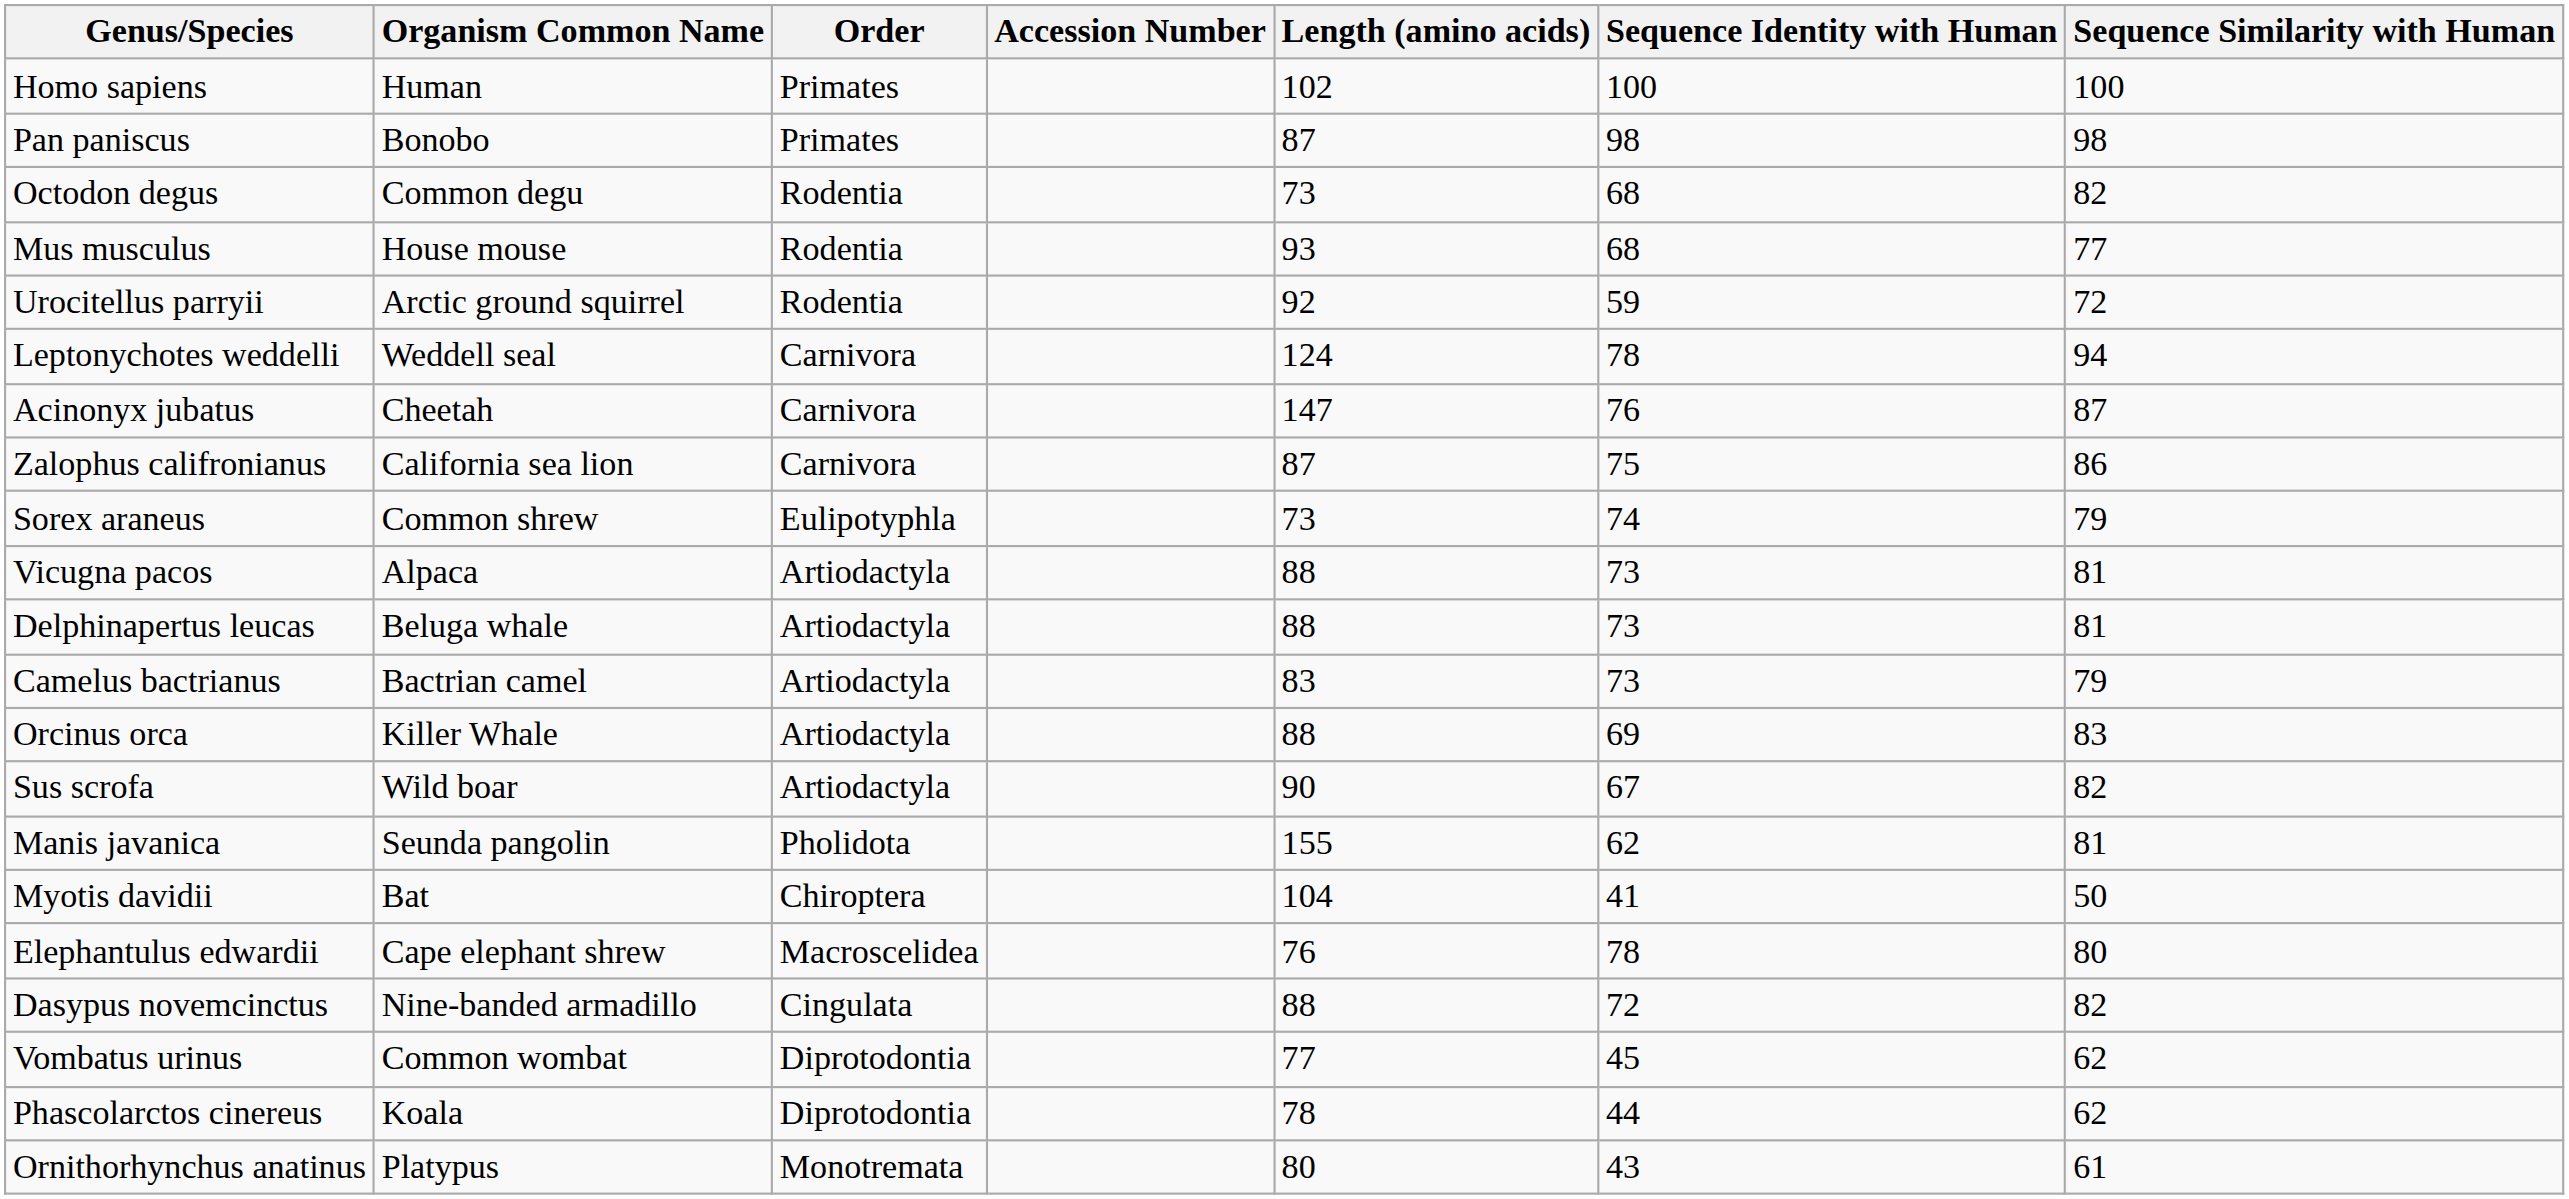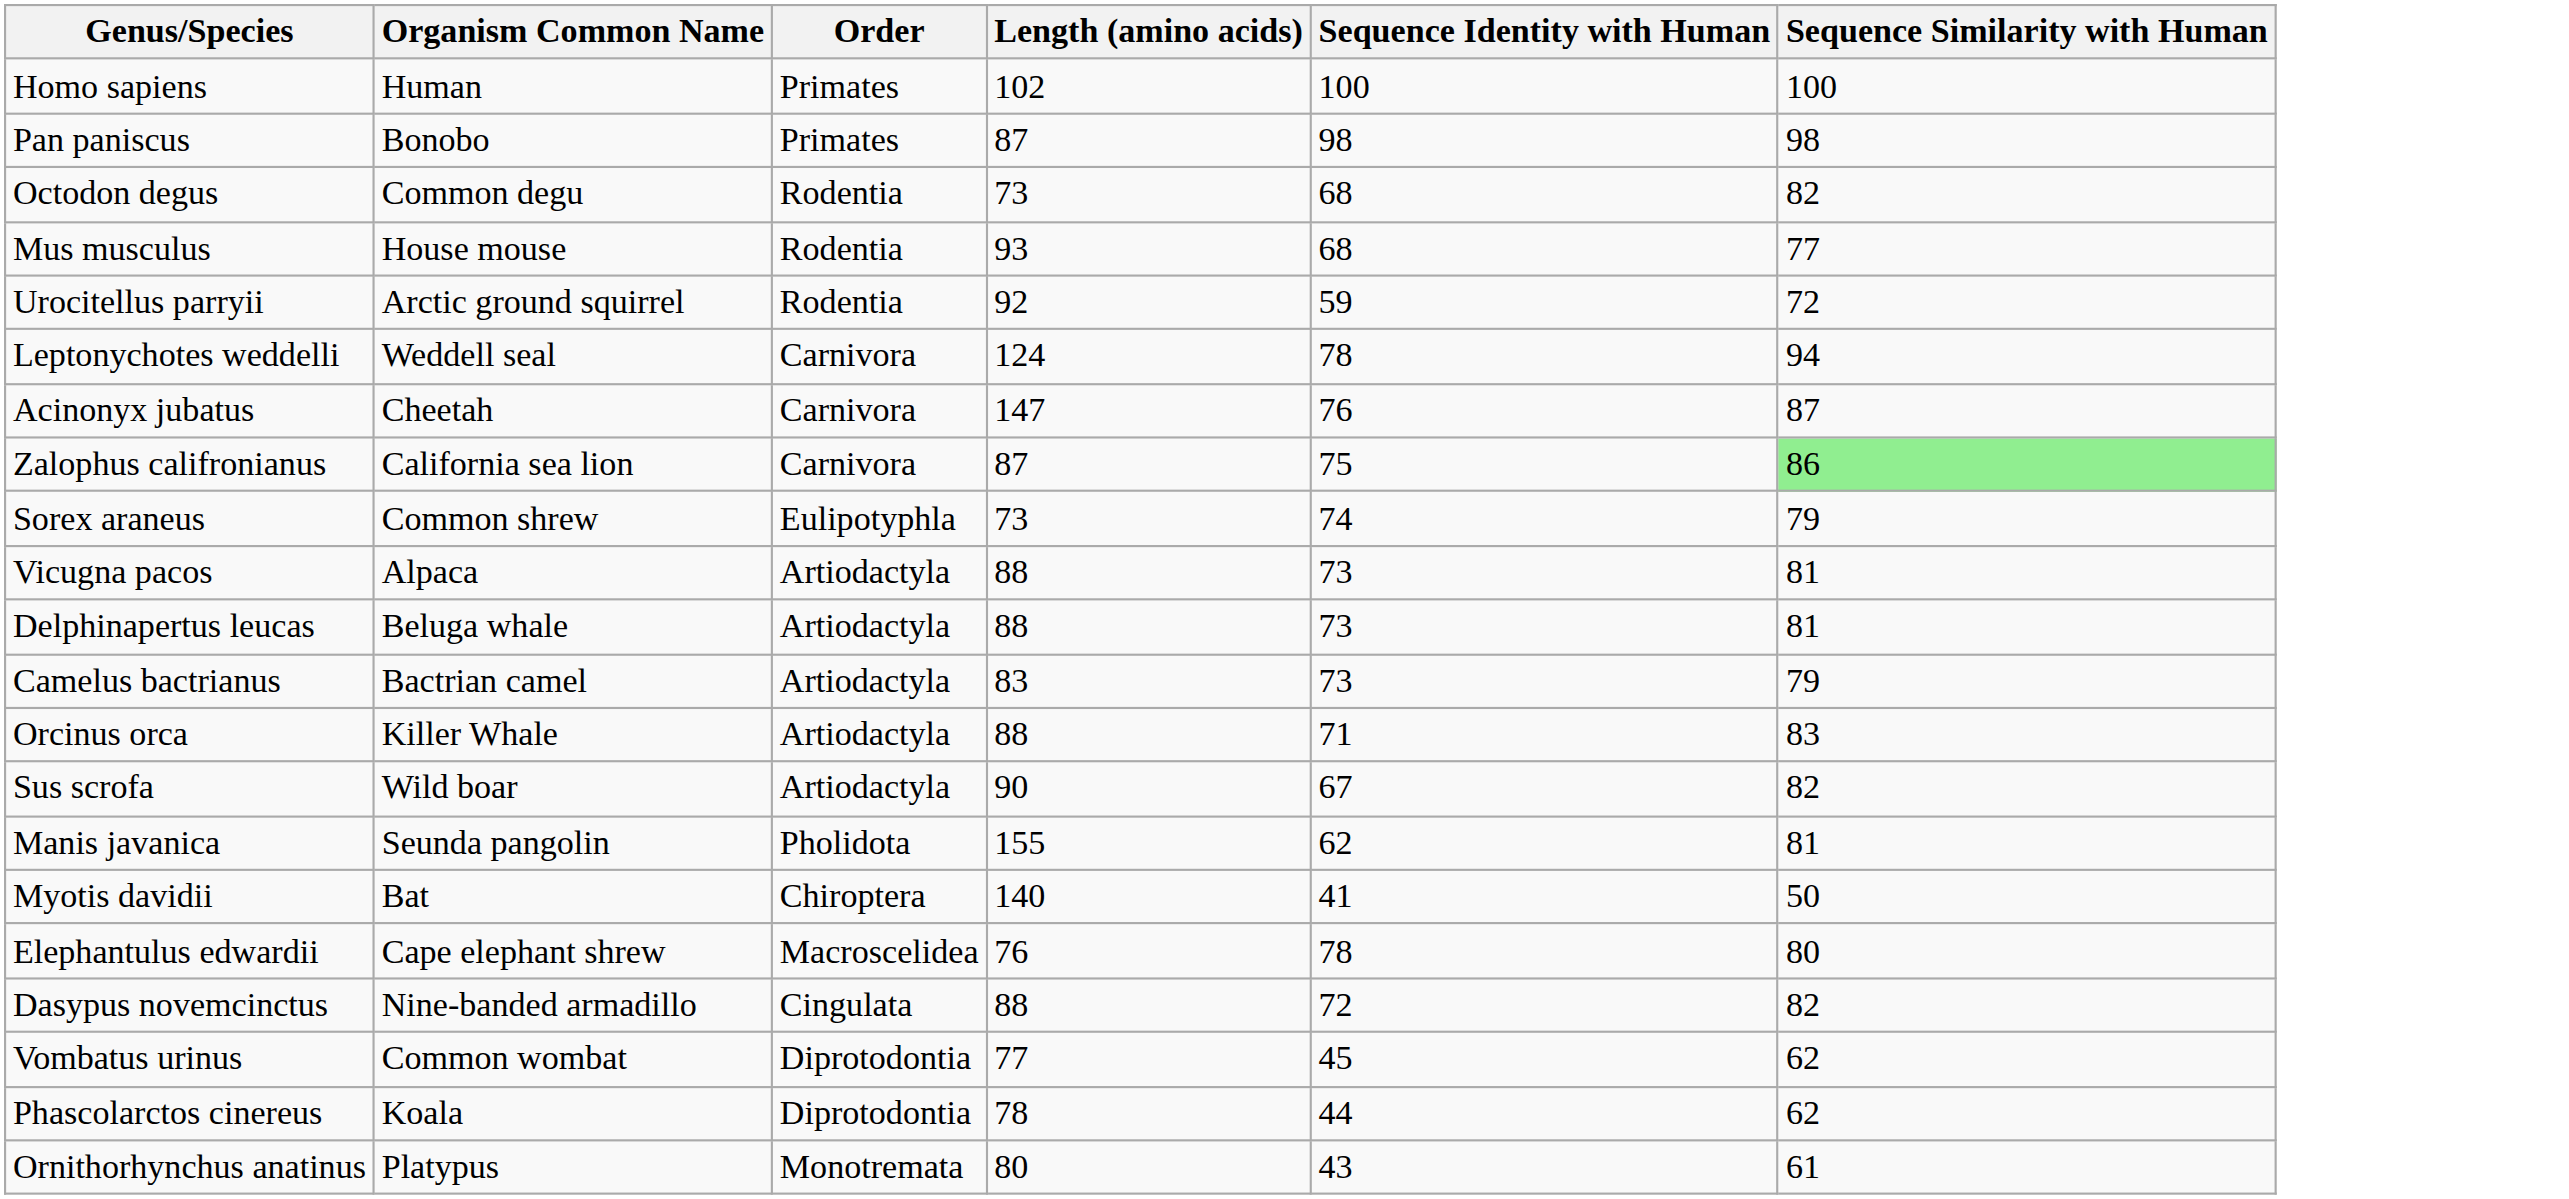 <table class="wikitable">
 <tr>
 <th>Genus/Species</th>
 <th>Organism Common Name</th>
 <th>Order</th>
-<th>Accession Number</th>
 <th>Length (amino acids)</th>
 <th>Sequence Identity with Human</th>
 <th>Sequence Similarity with Human</th>
 </tr>
 <tr>
 <td>Homo sapiens</td>
 <td>Human</td>
 <td>Primates</td>
-<td></td>
 <td>102</td>
 <td>100</td>
 <td>100</td>
 </tr>
 <tr>
 <td>Pan paniscus</td>
 <td>Bonobo</td>
 <td>Primates</td>
-<td></td>
 <td>87</td>
 <td>98</td>
 <td>98</td>
 </tr>
 <tr>
 <td>Octodon degus</td>
 <td>Common degu</td>
 <td>Rodentia</td>
-<td></td>
 <td>73</td>
 <td>68</td>
 <td>82</td>
 </tr>
 <tr>
 <td>Mus musculus</td>
 <td>House mouse</td>
 <td>Rodentia</td>
-<td></td>
 <td>93</td>
 <td>68</td>
 <td>77</td>
 </tr>
 <tr>
 <td>Urocitellus parryii</td>
 <td>Arctic ground squirrel</td>
 <td>Rodentia</td>
-<td></td>
 <td>92</td>
 <td>59</td>
 <td>72</td>
 </tr>
 <tr>
 <td>Leptonychotes weddelli</td>
 <td>Weddell seal</td>
 <td>Carnivora</td>
-<td></td>
 <td>124</td>
 <td>78</td>
 <td>94</td>
 </tr>
 <tr>
 <td>Acinonyx jubatus</td>
 <td>Cheetah</td>
 <td>Carnivora</td>
-<td></td>
 <td>147</td>
 <td>76</td>
 <td>87</td>
 </tr>
 <tr>
 <td>Zalophus califronianus</td>
 <td>California sea lion</td>
 <td>Carnivora</td>
-<td></td>
 <td>87</td>
 <td>75</td>
-<td>86</td>
+<td style="background: lightgreen;">86</td>
 </tr>
 <tr>
 <td>Sorex araneus</td>
 <td>Common shrew</td>
 <td>Eulipotyphla</td>
-<td></td>
 <td>73</td>
 <td>74</td>
 <td>79</td>
 </tr>
 <tr>
 <td>Vicugna pacos</td>
 <td>Alpaca</td>
 <td>Artiodactyla</td>
-<td></td>
 <td>88</td>
 <td>73</td>
 <td>81</td>
 </tr>
 <tr>
 <td>Delphinapertus leucas</td>
 <td>Beluga whale</td>
 <td>Artiodactyla</td>
-<td></td>
 <td>88</td>
 <td>73</td>
 <td>81</td>
 </tr>
 <tr>
 <td>Camelus bactrianus</td>
 <td>Bactrian camel</td>
 <td>Artiodactyla</td>
-<td></td>
 <td>83</td>
 <td>73</td>
 <td>79</td>
 </tr>
 <tr>
 <td>Orcinus orca</td>
 <td>Killer Whale</td>
 <td>Artiodactyla</td>
-<td></td>
 <td>88</td>
-<td>69</td>
+<td>71</td>
 <td>83</td>
 </tr>
 <tr>
 <td>Sus scrofa</td>
 <td>Wild boar</td>
 <td>Artiodactyla</td>
-<td></td>
 <td>90</td>
 <td>67</td>
 <td>82</td>
 </tr>
 <tr>
 <td>Manis javanica</td>
 <td>Seunda pangolin</td>
 <td>Pholidota</td>
-<td></td>
 <td>155</td>
 <td>62</td>
 <td>81</td>
 </tr>
 <tr>
 <td>Myotis davidii</td>
 <td>Bat</td>
 <td>Chiroptera</td>
-<td></td>
-<td>104</td>
+<td>140</td>
 <td>41</td>
 <td>50</td>
 </tr>
 <tr>
 <td>Elephantulus edwardii</td>
 <td>Cape elephant shrew</td>
 <td>Macroscelidea</td>
-<td></td>
 <td>76</td>
 <td>78</td>
 <td>80</td>
 </tr>
 <tr>
 <td>Dasypus novemcinctus</td>
 <td>Nine-banded armadillo</td>
 <td>Cingulata</td>
-<td></td>
 <td>88</td>
 <td>72</td>
 <td>82</td>
 </tr>
 <tr>
 <td>Vombatus urinus</td>
 <td>Common wombat</td>
 <td>Diprotodontia</td>
-<td></td>
 <td>77</td>
 <td>45</td>
 <td>62</td>
 </tr>
 <tr>
 <td>Phascolarctos cinereus</td>
 <td>Koala</td>
 <td>Diprotodontia</td>
-<td></td>
 <td>78</td>
 <td>44</td>
 <td>62</td>
 </tr>
 <tr>
 <td>Ornithorhynchus anatinus</td>
 <td>Platypus</td>
 <td>Monotremata</td>
-<td></td>
 <td>80</td>
 <td>43</td>
 <td>61</td>
 </tr>
 </table>
